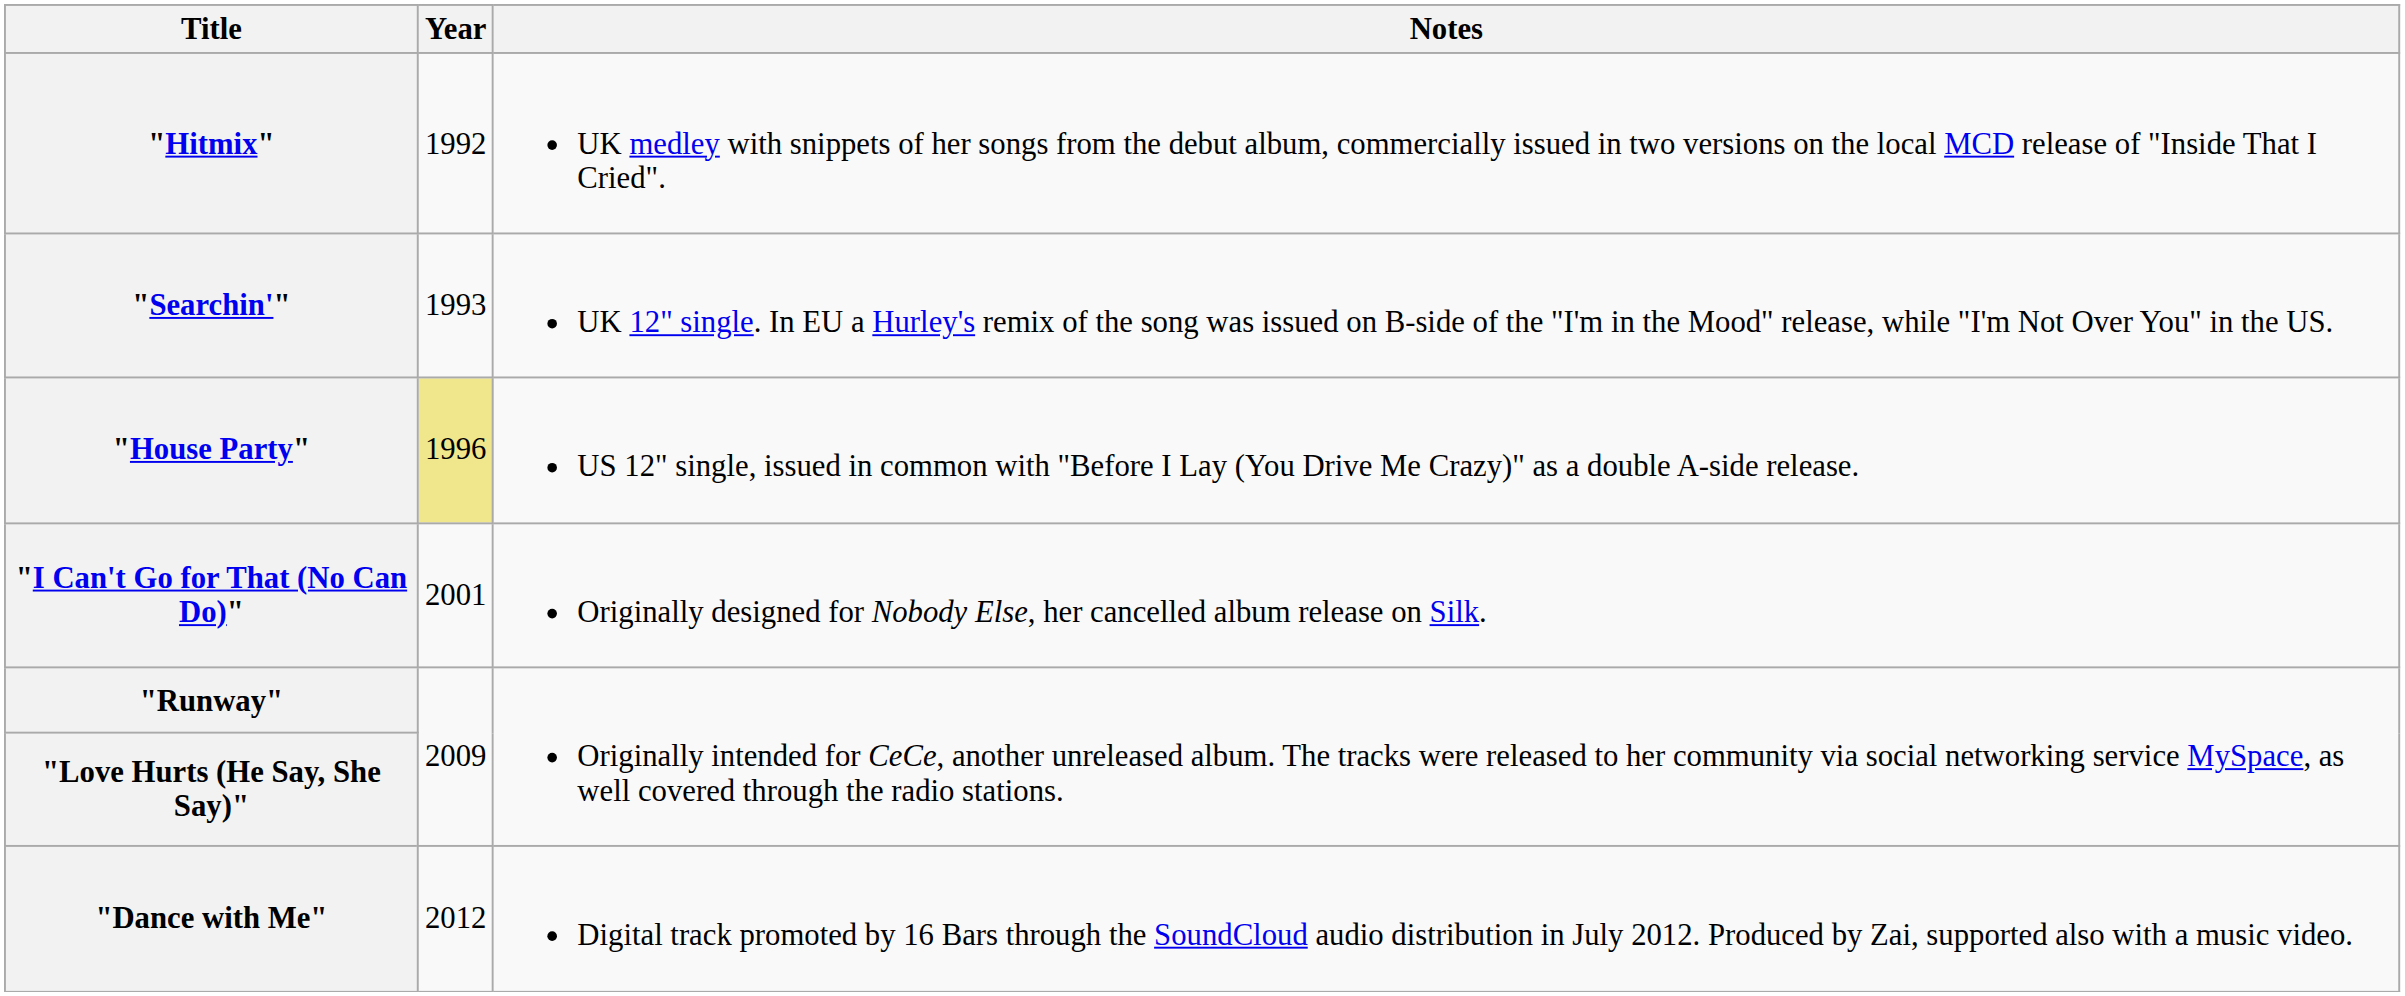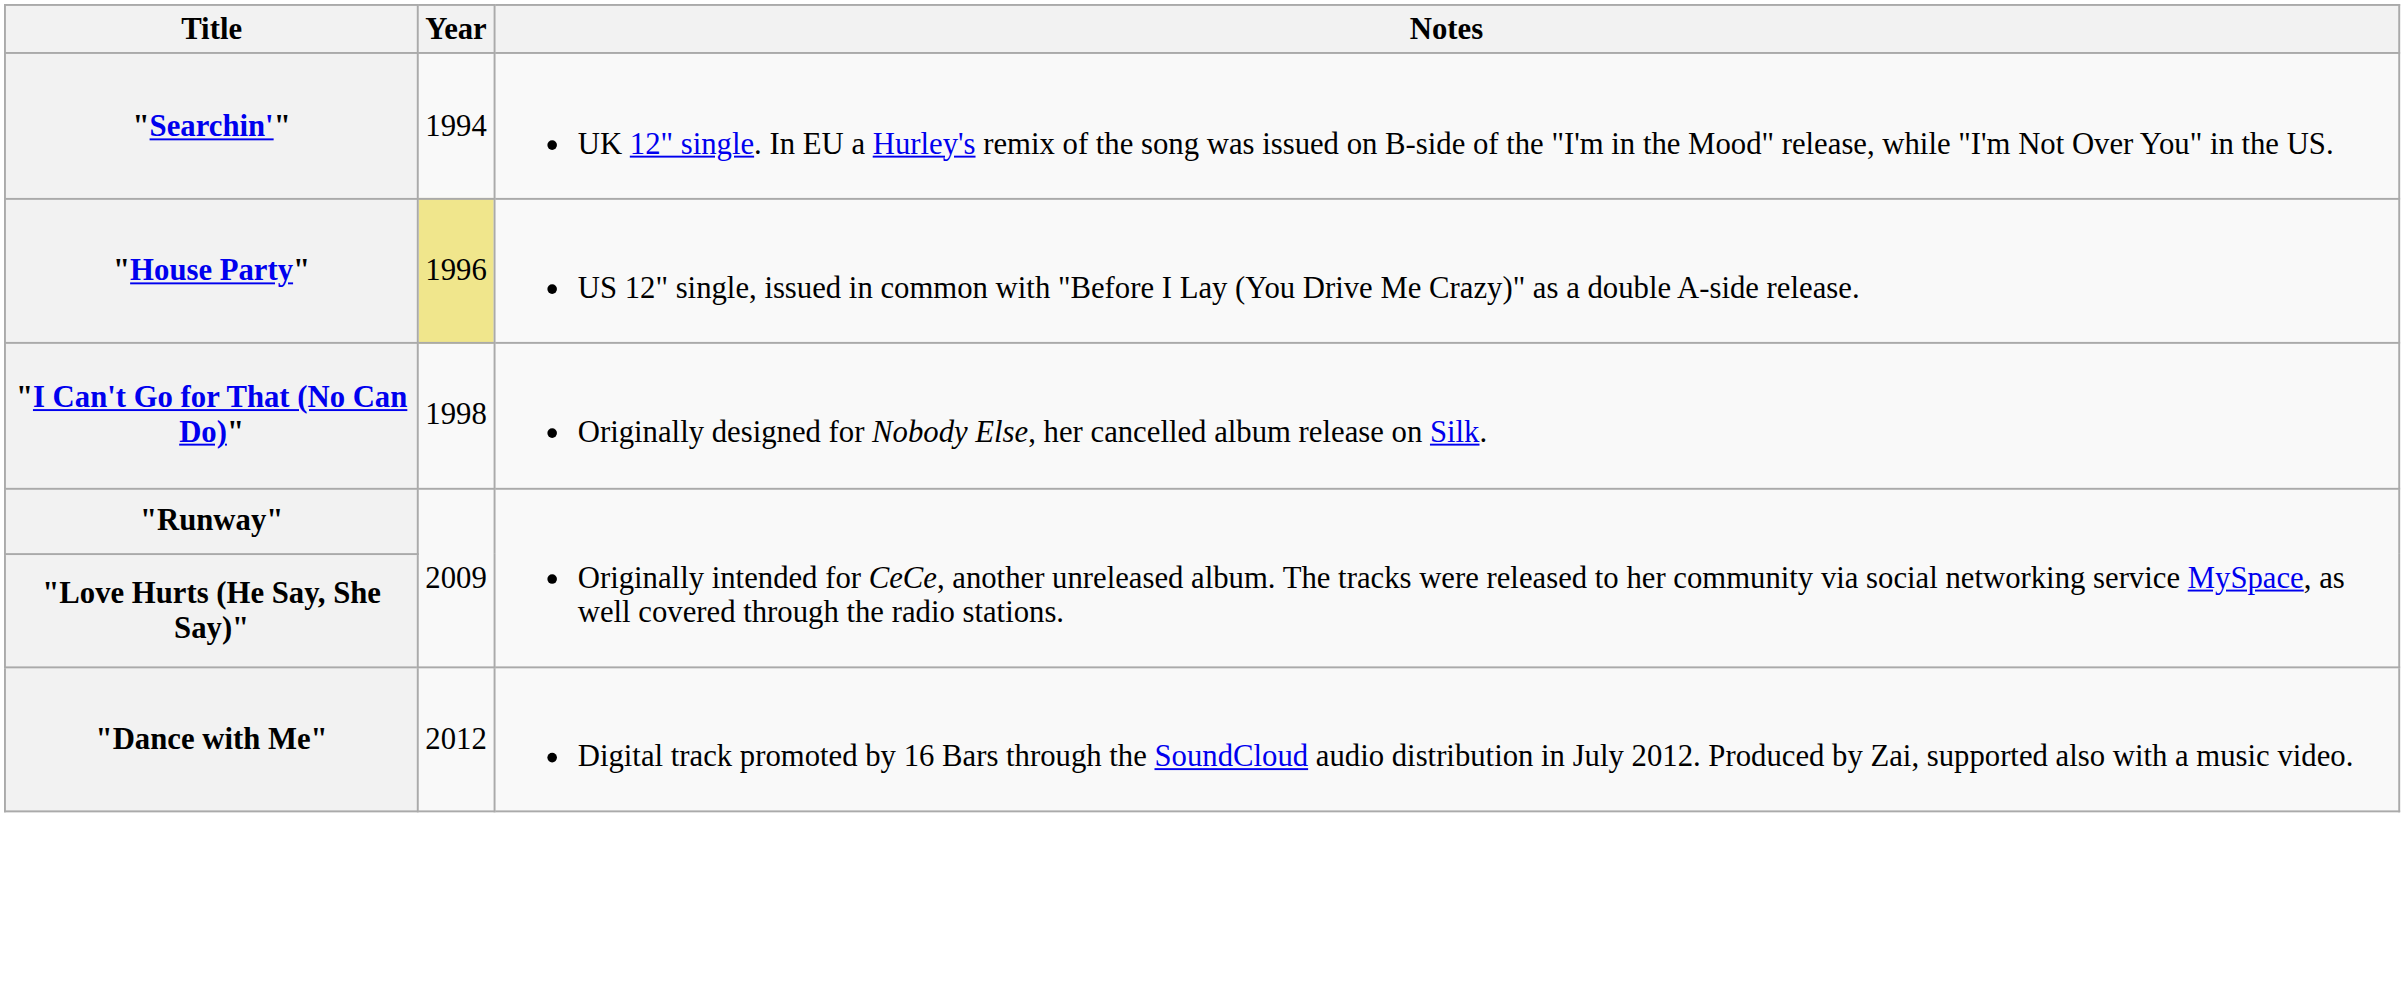 <table class="wikitable plainrowheaders">
 <tr>
 <th scope="col">Title</th>
 <th scope="col">Year</th>
 <th scope="col">Notes</th>
 </tr>
 <tr>
-<th scope="row">"<a href='#'>Hitmix</a>"</th>
-<td align=center>1992</td>
-<td><br><ul><li>UK <a href='#'>medley</a> with snippets of her songs from the debut album, commercially issued in two versions on the local <a href='#'>MCD</a> release of "Inside That I Cried".</li></ul></td>
-</tr>
-<tr>
 <th scope="row">"<a href='#'>Searchin'</a>"</th>
-<td align=center>1993</td>
+<td align=center>1994</td>
 <td><br><ul><li>UK <a href='#'>12" single</a>. In EU a <a href='#'>Hurley's</a> remix of the song was issued on B-side of the "I'm in the Mood" release, while "I'm Not Over You" in the US.</li></ul></td>
 </tr>
 <tr>
 <th scope="row">"<a href='#'>House Party</a>"</th>
 <td align=center style="background: khaki;">1996</td>
 <td><br><ul><li>US 12" single, issued in common with "Before I Lay (You Drive Me Crazy)" as a double A-side release.</li></ul></td>
 </tr>
 <tr>
 <th scope="row">"<a href='#'>I Can't Go for That (No Can Do)</a>"</th>
-<td align=center>2001</td>
+<td align=center>1998</td>
 <td><br><ul><li>Originally designed for <em>Nobody Else</em>, her cancelled album release on <a href='#'>Silk</a>.</li></ul></td>
 </tr>
 <tr>
 <th scope="row">"Runway"</th>
 <td align=center rowspan=2>2009</td>
 <td rowspan=2><br><ul><li>Originally intended for <em>CeCe</em>, another unreleased album. The tracks were released to her community via social networking service <a href='#'>MySpace</a>, as well covered through the radio stations.</li></ul></td>
 </tr>
 <tr>
 <th scope="row">"Love Hurts (He Say, She Say)"<br></th>
 </tr>
 <tr>
 <th scope="row">"Dance with Me"</th>
 <td align=center>2012</td>
 <td><br><ul><li>Digital track promoted by 16 Bars through the <a href='#'>SoundCloud</a> audio distribution in July 2012. Produced by Zai, supported also with a music video.</li></ul></td>
 </tr>
 </table>
